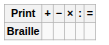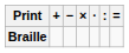 <table class="wikitable" style="line-height: 1.2">
 <tr align=center>
 <th>Print</th>
 <th>+</th>
 <th>−</th>
 <th>×</th>
+<th>·</th>
 <th>:</th>
 <th>=</th>
 </tr>
 <tr align=center>
 <th>Braille</th>
 <td></td>
 <td></td>
 <td></td>
 <td></td>
 <td></td>
+<td></td>
 </tr>
 </table>
